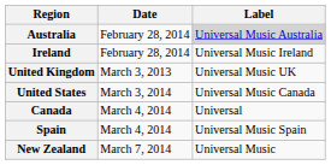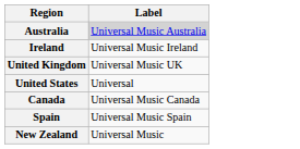 <table class="wikitable plainrowheaders">
 <tr>
 <th>Region</th>
-<th>Date</th>
 <th>Label</th>
 </tr>
 <tr>
 <th scope="row">Australia</th>
-<td>February 28, 2014</td>
 <td style="background: lightgrey;"><a href='#'>Universal Music Australia</a></td>
 </tr>
 <tr>
 <th scope="row">Ireland</th>
-<td>February 28, 2014</td>
 <td>Universal Music Ireland</td>
 </tr>
 <tr>
 <th scope="row">United Kingdom</th>
-<td>March 3, 2013</td>
 <td>Universal Music UK</td>
 </tr>
 <tr>
 <th scope="row">United States</th>
-<td>March 3, 2014</td>
+<td>Universal</td>
+</tr>
+<tr>
+<th scope="row">Canada</th>
 <td>Universal Music Canada</td>
 </tr>
 <tr>
-<th scope="row">Canada</th>
-<td>March 4, 2014</td>
-<td>Universal</td>
-</tr>
-<tr>
 <th scope="row">Spain</th>
-<td>March 4, 2014</td>
 <td>Universal Music Spain</td>
 </tr>
 <tr>
 <th scope="row">New Zealand</th>
-<td>March 7, 2014</td>
 <td>Universal Music</td>
 </tr>
 </table>
